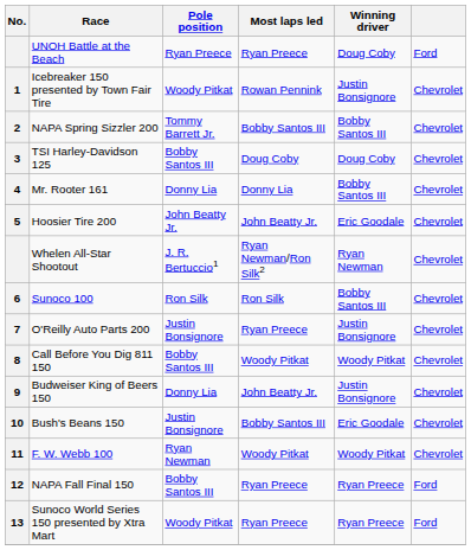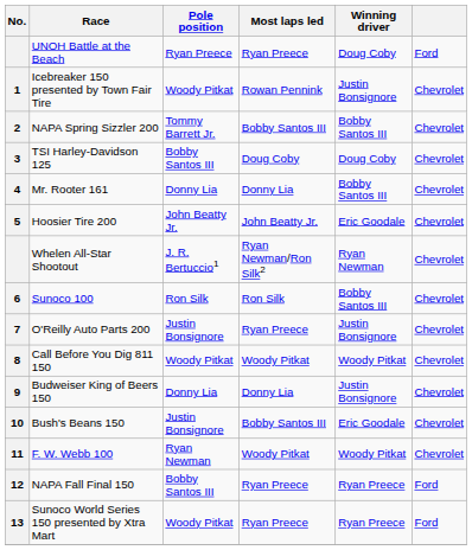 <table class="wikitable sortable" style="font-size:95%">
 <tr>
 <th>No.</th>
 <th>Race</th>
 <th><a href='#'>Pole position</a></th>
 <th>Most laps led</th>
 <th>Winning driver</th>
 <th></th>
 </tr>
 <tr>
 <th></th>
 <td><a href='#'>UNOH Battle at the Beach</a></td>
 <td><a href='#'>Ryan Preece</a></td>
 <td><a href='#'>Ryan Preece</a></td>
 <td><a href='#'>Doug Coby</a></td>
 <td><a href='#'>Ford</a></td>
 </tr>
 <tr>
 <th>1</th>
 <td>Icebreaker 150 presented by Town Fair Tire</td>
 <td><a href='#'>Woody Pitkat</a></td>
 <td><a href='#'>Rowan Pennink</a></td>
 <td><a href='#'>Justin Bonsignore</a></td>
 <td><a href='#'>Chevrolet</a></td>
 </tr>
 <tr>
 <th>2</th>
 <td>NAPA Spring Sizzler 200</td>
 <td><a href='#'>Tommy Barrett Jr.</a></td>
 <td><a href='#'>Bobby Santos III</a></td>
 <td><a href='#'>Bobby Santos III</a></td>
 <td><a href='#'>Chevrolet</a></td>
 </tr>
 <tr>
 <th>3</th>
 <td>TSI Harley-Davidson 125</td>
 <td><a href='#'>Bobby Santos III</a></td>
 <td><a href='#'>Doug Coby</a></td>
 <td><a href='#'>Doug Coby</a></td>
 <td><a href='#'>Chevrolet</a></td>
 </tr>
 <tr>
 <th>4</th>
 <td>Mr. Rooter 161</td>
 <td><a href='#'>Donny Lia</a></td>
 <td><a href='#'>Donny Lia</a></td>
 <td><a href='#'>Bobby Santos III</a></td>
 <td><a href='#'>Chevrolet</a></td>
 </tr>
 <tr>
 <th>5</th>
 <td>Hoosier Tire 200</td>
 <td><a href='#'>John Beatty Jr.</a></td>
 <td><a href='#'>John Beatty Jr.</a></td>
 <td><a href='#'>Eric Goodale</a></td>
 <td><a href='#'>Chevrolet</a></td>
 </tr>
 <tr>
 <th></th>
 <td>Whelen All-Star Shootout</td>
 <td><a href='#'>J. R. Bertuccio</a><sup>1</sup></td>
 <td><a href='#'>Ryan Newman</a>/<a href='#'>Ron Silk</a><sup>2</sup></td>
 <td><a href='#'>Ryan Newman</a></td>
 <td><a href='#'>Chevrolet</a></td>
 </tr>
 <tr>
 <th>6</th>
 <td><a href='#'>Sunoco 100</a></td>
 <td><a href='#'>Ron Silk</a></td>
 <td><a href='#'>Ron Silk</a></td>
 <td><a href='#'>Bobby Santos III</a></td>
 <td><a href='#'>Chevrolet</a></td>
 </tr>
 <tr>
 <th>7</th>
 <td>O'Reilly Auto Parts 200</td>
 <td><a href='#'>Justin Bonsignore</a></td>
 <td><a href='#'>Ryan Preece</a></td>
 <td><a href='#'>Justin Bonsignore</a></td>
 <td><a href='#'>Chevrolet</a></td>
 </tr>
 <tr>
 <th>8</th>
 <td>Call Before You Dig 811 150</td>
-<td><a href='#'>Bobby Santos III</a></td>
+<td><a href='#'>Woody Pitkat</a></td>
 <td><a href='#'>Woody Pitkat</a></td>
 <td><a href='#'>Woody Pitkat</a></td>
 <td><a href='#'>Chevrolet</a></td>
 </tr>
 <tr>
 <th>9</th>
 <td>Budweiser King of Beers 150</td>
 <td><a href='#'>Donny Lia</a></td>
-<td><a href='#'>John Beatty Jr.</a></td>
+<td><a href='#'>Donny Lia</a></td>
 <td><a href='#'>Justin Bonsignore</a></td>
 <td><a href='#'>Chevrolet</a></td>
 </tr>
 <tr>
 <th>10</th>
 <td>Bush's Beans 150</td>
 <td><a href='#'>Justin Bonsignore</a></td>
 <td><a href='#'>Bobby Santos III</a></td>
 <td><a href='#'>Eric Goodale</a></td>
 <td><a href='#'>Chevrolet</a></td>
 </tr>
 <tr>
 <th>11</th>
 <td><a href='#'>F. W. Webb 100</a></td>
 <td><a href='#'>Ryan Newman</a></td>
 <td><a href='#'>Woody Pitkat</a></td>
 <td><a href='#'>Woody Pitkat</a></td>
 <td><a href='#'>Chevrolet</a></td>
 </tr>
 <tr>
 <th>12</th>
 <td>NAPA Fall Final 150</td>
 <td><a href='#'>Bobby Santos III</a></td>
 <td><a href='#'>Ryan Preece</a></td>
 <td><a href='#'>Ryan Preece</a></td>
 <td><a href='#'>Ford</a></td>
 </tr>
 <tr>
 <th>13</th>
 <td>Sunoco World Series 150 presented by Xtra Mart</td>
 <td><a href='#'>Woody Pitkat</a></td>
 <td><a href='#'>Ryan Preece</a></td>
 <td><a href='#'>Ryan Preece</a></td>
 <td><a href='#'>Ford</a></td>
 </tr>
 <tr>
 </tr>
 </table>
